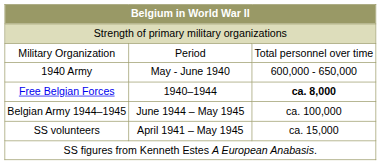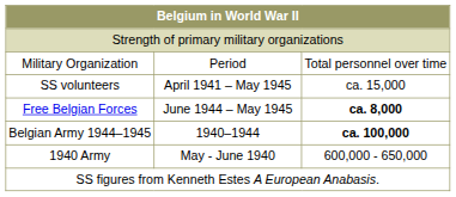 <table border=0 cellspacing=0 cellpadding=2 style="margin:0 0 .5em 1em; background:#fff; border-collapse:collapse; border:1px solid #996; line-height:1.5; font-size:95%;">
 <tr style="vertical-align:top; text-align:center; border:1px solid #996; background-color:#996; color:#fff">
 <td colspan="3"><strong>Belgium in World War II</strong></td>
 </tr>
 <tr style="vertical-align:top; text-align:center; border:1px solid #996; background-color:#ddb;">
 <td colspan="3">Strength of primary military organizations</td>
 </tr>
 <tr style="vertical-align:top; text-align:center; border:1px solid #996;">
 <td width="33%"  style="border:1px solid #996">Military Organization</td>
 <td width="33%"  style="border:1px solid #996">Period</td>
 <td width="33%"  style="border:1px solid #996">Total personnel over time</td>
 </tr>
 <tr style="vertical-align:top; text-align:center;">
+<td style="border:1px solid #996">SS volunteers</td>
+<td style="border:1px solid #996">April 1941 – May 1945</td>
+<td style="border:1px solid #996">ca. 15,000</td>
+</tr>
+<tr style="vertical-align:top; text-align:center;">
+<td style="border:1px solid #996"><a href='#'>Free Belgian Forces</a></td>
+<td style="border:1px solid #996">June 1944 – May 1945</td>
+<td style="border:1px solid #996"><strong>ca. 8,000</strong></td>
+</tr>
+<tr style="vertical-align:top; text-align:center;">
+<td style="border:1px solid #996">Belgian Army 1944–1945</td>
+<td style="border:1px solid #996">1940–1944</td>
+<td style="border:1px solid #996"><strong>ca. 100,000</strong></td>
+</tr>
+<tr style="vertical-align:top; text-align:center;">
 <td style="border:1px solid #996">1940 Army</td>
 <td style="border:1px solid #996">May - June 1940</td>
 <td style="border:1px solid #996">600,000 - 650,000</td>
 </tr>
 <tr style="vertical-align:top; text-align:center;">
-<td style="border:1px solid #996"><a href='#'>Free Belgian Forces</a></td>
-<td style="border:1px solid #996">1940–1944</td>
-<td style="border:1px solid #996"><strong>ca. 8,000</strong></td>
-</tr>
-<tr style="vertical-align:top; text-align:center;">
-<td style="border:1px solid #996">Belgian Army 1944–1945</td>
-<td style="border:1px solid #996">June 1944 – May 1945</td>
-<td style="border:1px solid #996">ca. 100,000</td>
-</tr>
-<tr style="vertical-align:top; text-align:center;">
-<td style="border:1px solid #996">SS volunteers</td>
-<td style="border:1px solid #996">April 1941 – May 1945</td>
-<td style="border:1px solid #996">ca. 15,000</td>
-</tr>
-<tr style="vertical-align:top; text-align:center;">
 <td colspan="3">SS figures from Kenneth Estes <em>A European Anabasis</em>.</td>
 </tr>
 </table>
